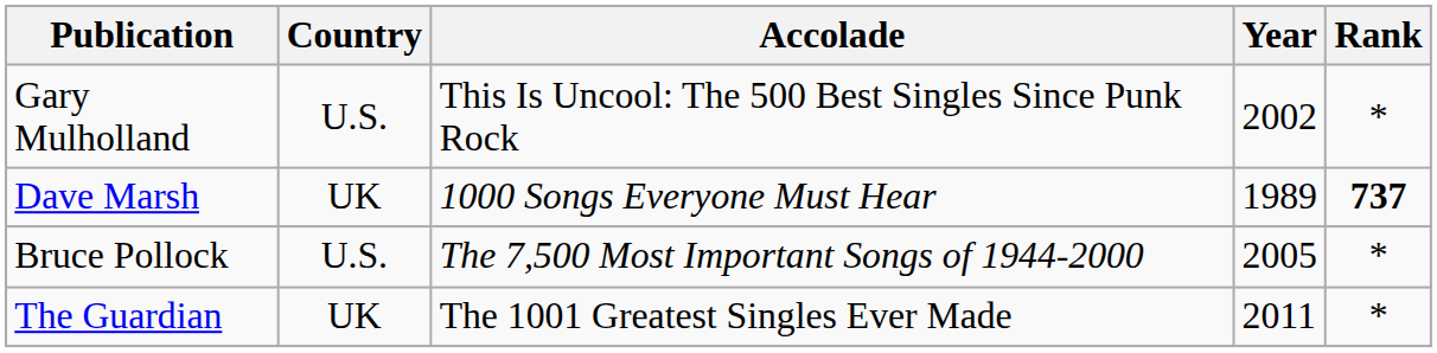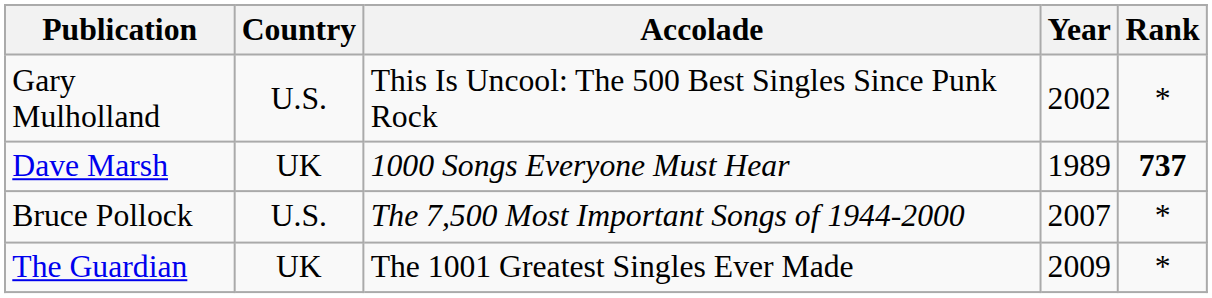 <table class="wikitable">
 <tr>
 <th>Publication</th>
 <th>Country</th>
 <th>Accolade</th>
 <th>Year</th>
 <th>Rank</th>
 </tr>
 <tr>
 <td>Gary Mulholland</td>
 <td style="text-align:center;">U.S.</td>
 <td>This Is Uncool: The 500 Best Singles Since Punk Rock</td>
 <td>2002</td>
 <td style="text-align:center;">*</td>
 </tr>
 <tr>
 <td><a href='#'>Dave Marsh</a></td>
 <td style="text-align:center;">UK</td>
 <td><em>1000 Songs Everyone Must Hear</em></td>
 <td>1989</td>
 <td style="text-align:center;"><strong>737</strong></td>
 </tr>
 <tr>
 <td>Bruce Pollock</td>
 <td style="text-align:center;">U.S.</td>
 <td><em>The 7,500 Most Important Songs of 1944-2000</em></td>
-<td>2005</td>
+<td>2007</td>
 <td style="text-align:center;">*</td>
 </tr>
 <tr>
 <td><a href='#'>The Guardian</a></td>
 <td style="text-align:center;">UK</td>
 <td>The 1001 Greatest Singles Ever Made</td>
-<td>2011</td>
+<td>2009</td>
 <td style="text-align:center;">*</td>
 </tr>
 </table>
